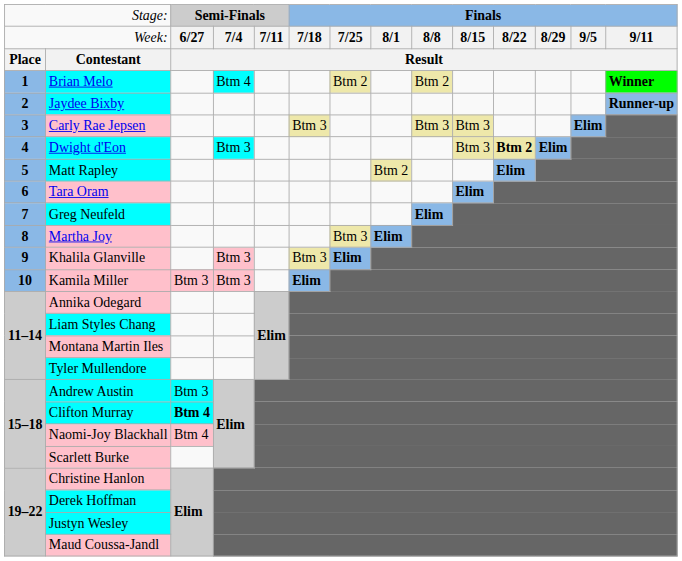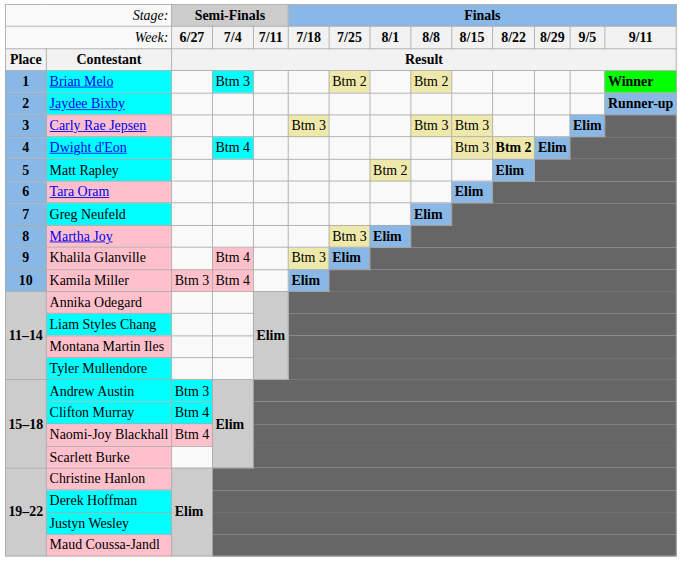 <table class="wikitable" style="margin:1em auto;">
 <tr>
 <td colspan="2" align="right"><em>Stage:</em></td>
 <td colspan="3" bgcolor="CCCCCC" align="Center"><strong>Semi-Finals</strong></td>
 <td colspan="10" bgcolor="#8ab8e6" align="Center"><strong>Finals</strong></td>
 </tr>
 <tr>
 <td colspan="2" align="right"><em>Week:</em></td>
 <th>6/27</th>
 <th>7/4</th>
 <th>7/11</th>
 <th>7/18</th>
 <th>7/25</th>
 <th>8/1</th>
 <th>8/8</th>
 <th>8/15</th>
 <th>8/22</th>
 <th>8/29</th>
 <th>9/5</th>
 <th>9/11</th>
 </tr>
 <tr>
 <th>Place</th>
 <th>Contestant</th>
 <th colspan="13" align="center">Result</th>
 </tr>
 <tr>
 <td bgcolor="#8ab8e6" align="center"><strong>1</strong></td>
 <td bgcolor="cyan"><a href='#'>Brian Melo</a></td>
 <td></td>
-<td bgcolor="cyan">Btm 4</td>
+<td bgcolor="cyan">Btm 3</td>
 <td></td>
 <td></td>
 <td bgcolor="palegoldenrod">Btm 2</td>
 <td></td>
 <td bgcolor="palegoldenrod">Btm 2</td>
 <td></td>
 <td></td>
 <td></td>
 <td></td>
 <td bgcolor="lime"><strong>Winner</strong></td>
 </tr>
 <tr>
 <td bgcolor="#8ab8e6" align="center"><strong>2</strong></td>
 <td bgcolor="cyan"><a href='#'>Jaydee Bixby</a></td>
 <td></td>
 <td></td>
 <td></td>
 <td></td>
 <td></td>
 <td></td>
 <td></td>
 <td></td>
 <td></td>
 <td></td>
 <td></td>
 <td bgcolor="#8ab8e6" rowspan="1"><strong>Runner-up</strong></td>
 </tr>
 <tr>
 <td align="center" bgcolor="#8ab8e6"><strong>3</strong></td>
 <td bgcolor="pink"><a href='#'>Carly Rae Jepsen</a></td>
 <td></td>
 <td></td>
 <td></td>
 <td bgcolor="palegoldenrod">Btm 3</td>
 <td></td>
 <td></td>
 <td bgcolor="palegoldenrod">Btm 3</td>
 <td bgcolor="palegoldenrod">Btm 3  <br></td>
 <td></td>
 <td></td>
 <td bgcolor="#8ab8e6" rowspan="1"><strong>Elim</strong></td>
 <td colspan="2" bgcolor="666666" style="border-bottom:none;"></td>
 </tr>
 <tr>
 <td align=center bgcolor="#8ab8e6"><strong>4</strong></td>
 <td bgcolor="cyan"><a href='#'>Dwight d'Eon</a></td>
 <td></td>
-<td bgcolor="cyan">Btm 3</td>
+<td bgcolor="cyan">Btm 4</td>
 <td></td>
 <td></td>
 <td></td>
 <td></td>
 <td></td>
 <td bgcolor="palegoldenrod">Btm 3</td>
 <td bgcolor="palegoldenrod"><strong>Btm 2</strong></td>
 <td bgcolor="#8ab8e6" rowspan="1"><strong>Elim</strong></td>
 <td colspan="10" bgcolor="666666" style="border-top:none;border-bottom:none;"></td>
 </tr>
 <tr>
 <td align="center" bgcolor="#8ab8e6"><strong>5</strong></td>
 <td bgcolor="cyan">Matt Rapley</td>
 <td></td>
 <td></td>
 <td></td>
 <td></td>
 <td></td>
 <td bgcolor="palegoldenrod">Btm 2</td>
 <td></td>
 <td></td>
 <td bgcolor="#8ab8e6" rowspan="1"><strong>Elim</strong></td>
 <td colspan="10" bgcolor="666666" style="border-top:none;border-bottom:none;"></td>
 </tr>
 <tr>
 <td align="center" bgcolor="#8ab8e6"><strong>6</strong></td>
 <td bgcolor="pink"><a href='#'>Tara Oram</a></td>
 <td></td>
 <td></td>
 <td></td>
 <td></td>
 <td></td>
 <td></td>
 <td></td>
 <td bgcolor="#8ab8e6" rowspan="1"><strong>Elim</strong></td>
 <td colspan="10" bgcolor="666666" style="border-top:none;border-bottom:none;"></td>
 </tr>
 <tr>
 <td align="center" bgcolor="#8ab8e6"><strong>7</strong></td>
 <td bgcolor="cyan">Greg Neufeld</td>
 <td></td>
 <td></td>
 <td></td>
 <td></td>
 <td></td>
 <td></td>
 <td bgcolor="#8ab8e6" rowspan="1"><strong>Elim</strong></td>
 <td colspan="10" bgcolor="666666" style="border-top:none;border-bottom:none;"></td>
 </tr>
 <tr>
 <td align="center" bgcolor="#8ab8e6"><strong>8</strong></td>
 <td bgcolor="pink"><a href='#'>Martha Joy</a></td>
 <td></td>
 <td></td>
 <td></td>
 <td></td>
 <td bgcolor="palegoldenrod">Btm 3</td>
 <td bgcolor="#8ab8e6" rowspan="1"><strong>Elim</strong></td>
 <td colspan="11" bgcolor="666666" style="border-top:none;border-bottom:none;"></td>
 </tr>
 <tr>
 <td align="center" bgcolor="#8ab8e6"><strong>9</strong></td>
 <td bgcolor="pink">Khalila Glanville</td>
 <td></td>
-<td bgcolor="pink">Btm 3</td>
+<td bgcolor="pink">Btm 4</td>
 <td></td>
 <td bgcolor="palegoldenrod">Btm 3</td>
 <td bgcolor="#8ab8e6" rowspan="1"><strong>Elim</strong></td>
 <td colspan="11" bgcolor="666666" style="border-top:none;border-bottom:none;"></td>
 </tr>
 <tr>
 <td align="center" bgcolor="#8ab8e6"><strong>10</strong></td>
 <td bgcolor="pink">Kamila Miller</td>
 <td bgcolor="pink">Btm 3</td>
-<td bgcolor="pink">Btm 3</td>
+<td bgcolor="pink">Btm 4</td>
 <td></td>
 <td bgcolor="#8ab8e6" rowspan="1"><strong>Elim</strong></td>
 <td colspan="11" bgcolor="666666" style="border-top:none;border-bottom:none;"></td>
 </tr>
 <tr>
 <td bgcolor="CCCCCC" align="center" rowspan="4"><strong>11–14</strong></td>
 <td bgcolor="pink">Annika Odegard</td>
 <td></td>
 <td></td>
 <td bgcolor="CCCCCC" rowspan="4"><strong>Elim</strong></td>
 <td colspan="11" bgcolor="666666" style="border-top:none;border-bottom:none;"></td>
 </tr>
 <tr>
 <td bgcolor="cyan">Liam Styles Chang</td>
 <td></td>
 <td></td>
 <td colspan="11" bgcolor="666666" style="border-top:none;border-bottom:none;"></td>
 </tr>
 <tr>
 <td bgcolor="pink">Montana Martin Iles</td>
 <td></td>
 <td></td>
 <td colspan="11" bgcolor="666666" style="border-top:none;border-bottom:none;"></td>
 </tr>
 <tr>
 <td bgcolor="cyan">Tyler Mullendore</td>
 <td></td>
 <td></td>
 <td colspan="11" bgcolor="666666" style="border-top:none;border-bottom:none;"></td>
 </tr>
 <tr>
 <td bgcolor="CCCCCC" align="center" rowspan="4"><strong>15–18</strong></td>
 <td bgcolor="cyan">Andrew Austin</td>
 <td bgcolor="cyan">Btm 3</td>
 <td bgcolor="CCCCCC" rowspan="4"><strong>Elim</strong></td>
 <td colspan="11" bgcolor="666666" style="border-top:none;border-bottom:none;"></td>
 </tr>
 <tr>
 <td bgcolor="cyan">Clifton Murray</td>
-<td bgcolor="cyan"><strong>Btm 4</strong></td>
+<td bgcolor="cyan">Btm 4</td>
 <td colspan="11" bgcolor="666666" style="border-top:none;border-bottom:none;"></td>
 </tr>
 <tr>
 <td bgcolor="pink">Naomi-Joy Blackhall</td>
 <td bgcolor="pink">Btm 4</td>
 <td colspan="11" bgcolor="666666" style="border-top:none;border-bottom:none;"></td>
 </tr>
 <tr>
 <td bgcolor="pink">Scarlett Burke</td>
 <td></td>
 <td colspan="11" bgcolor="666666" style="border-top:none;border-bottom:none;"></td>
 </tr>
 <tr>
 <td bgcolor="CCCCCC" align="center" rowspan="4"><strong>19–22</strong></td>
 <td bgcolor="pink">Christine Hanlon</td>
 <td bgcolor="CCCCCC" rowspan="4"><strong>Elim</strong></td>
 <td colspan="11" bgcolor="666666" style="border-top:none;border-bottom:none;"></td>
 </tr>
 <tr>
 <td bgcolor="cyan">Derek Hoffman</td>
 <td colspan="11" bgcolor="666666" style="border-top:none;border-bottom:none;"></td>
 </tr>
 <tr>
 <td bgcolor="cyan">Justyn Wesley</td>
 <td colspan="11" bgcolor="666666" style="border-top:none;border-bottom:none;"></td>
 </tr>
 <tr>
 <td bgcolor="pink">Maud Coussa-Jandl</td>
 <td colspan="11" bgcolor="666666" style="border-top:none;"></td>
 </tr>
 </table>
